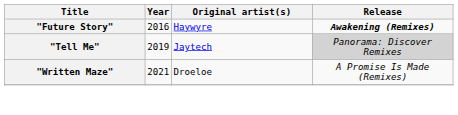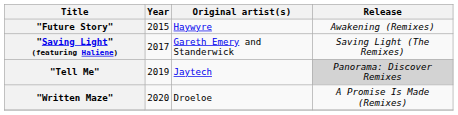 <table class="wikitable plainrowheaders">
 <tr>
 <th style="width:15em;">Title</th>
 <th>Year</th>
 <th style="width:15em;">Original artist(s)</th>
 <th style="width:15em;">Release</th>
 </tr>
 <tr>
 <th scope="row">"Future Story"</th>
-<td>2016</td>
+<td>2015</td>
 <td><a href='#'>Haywyre</a></td>
-<td style="text-align:center;"><strong><em>Awakening (Remixes)</em></strong></td>
+<td style="text-align:center;"><em>Awakening (Remixes)</em></td>
+</tr>
+<tr>
+<th scope="row">"<a href='#'>Saving Light</a>"<br><small>(featuring <a href='#'>Haliene</a>)</small></th>
+<td>2017</td>
+<td><a href='#'>Gareth Emery</a> and Standerwick</td>
+<td style="text-align:center;"><em>Saving Light (The Remixes)</em></td>
 </tr>
 <tr>
 <th scope="row">"Tell Me"</th>
 <td>2019</td>
 <td><a href='#'>Jaytech</a></td>
 <td style="background: lightgrey; text-align:center;"><em>Panorama: Discover Remixes</em></td>
 </tr>
 <tr>
 <th scope="row">"Written Maze"</th>
-<td>2021</td>
+<td>2020</td>
 <td>Droeloe</td>
 <td style="text-align:center;"><em>A Promise Is Made (Remixes)</em></td>
 </tr>
 <tr>
 </tr>
 </table>
